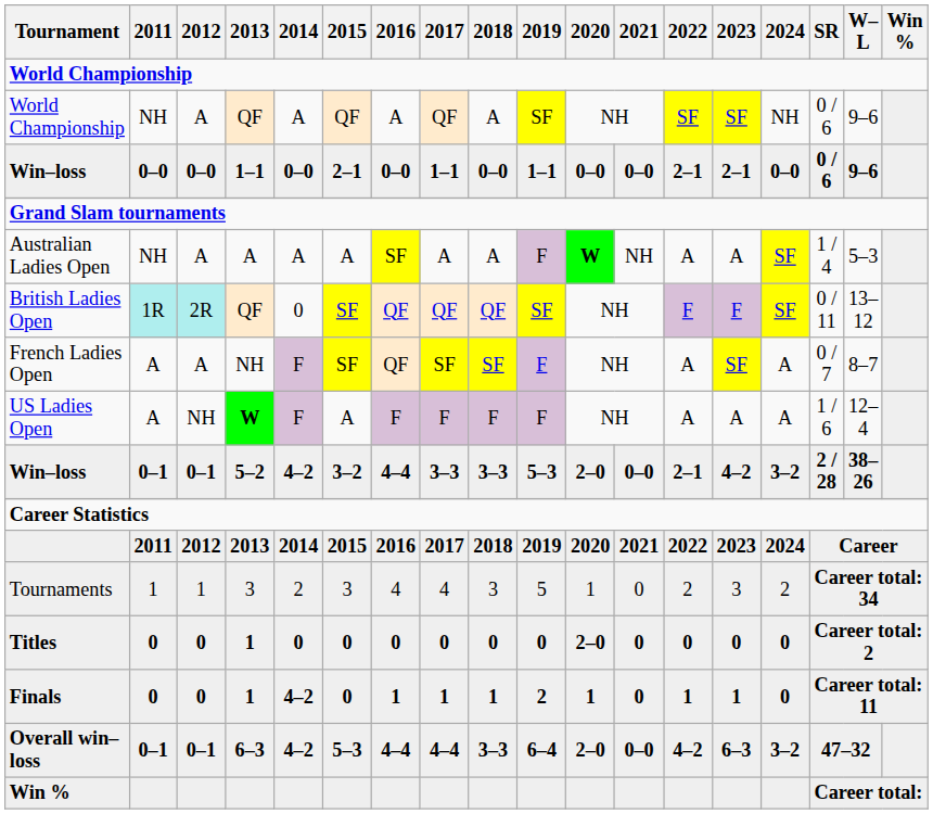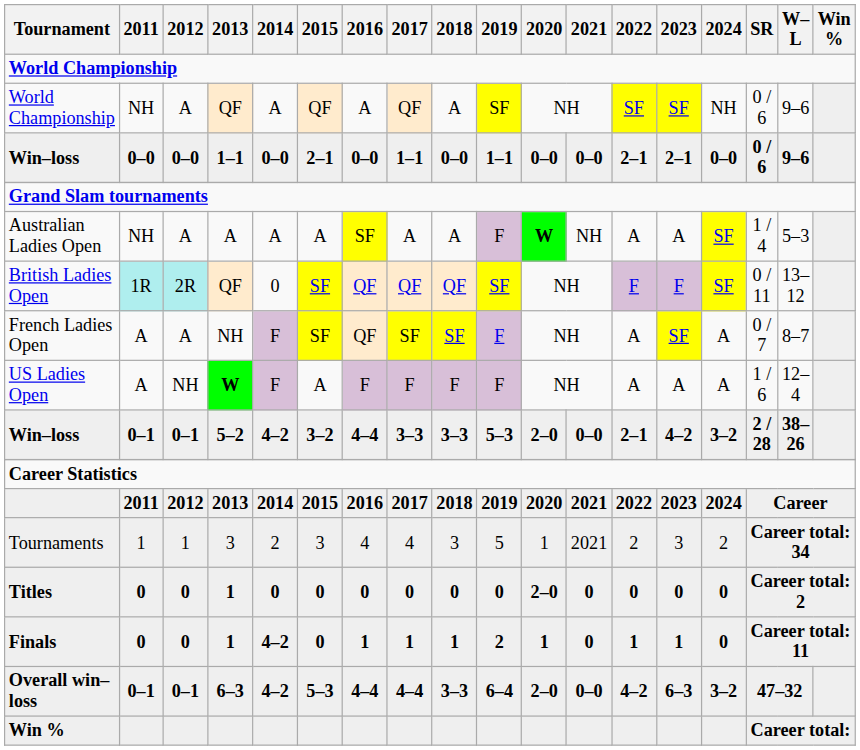 <table class="wikitable nowrap" style=text-align:center;font-size:94%>
 <tr>
 <th>Tournament</th>
 <th>2011</th>
 <th>2012</th>
 <th>2013</th>
 <th>2014</th>
 <th>2015</th>
 <th>2016</th>
 <th>2017</th>
 <th>2018</th>
 <th>2019</th>
 <th>2020</th>
 <th>2021</th>
 <th>2022</th>
 <th>2023</th>
 <th>2024</th>
 <th>SR</th>
 <th>W–L</th>
 <th>Win %</th>
 </tr>
 <tr>
 <td colspan="18" style="text-align:left"><strong><a href='#'>World Championship</a></strong></td>
 </tr>
 <tr>
 <td align=left><a href='#'>World Championship</a></td>
 <td>NH</td>
 <td>A</td>
 <td bgcolor=ffebcd>QF</td>
 <td>A</td>
 <td bgcolor=ffebcd>QF</td>
 <td>A</td>
 <td bgcolor=ffebcd>QF</td>
 <td>A</td>
 <td style="background:yellow;">SF</td>
 <td colspan=2>NH</td>
 <td style="background:yellow;"><a href='#'>SF</a></td>
 <td style="background:yellow;"><a href='#'>SF</a></td>
 <td>NH</td>
 <td>0 / 6</td>
 <td>9–6</td>
 <td bgcolor=efefef></td>
 </tr>
 <tr style=font-weight:bold;background:#efefef>
 <td style=text-align:left>Win–loss</td>
 <td>0–0</td>
 <td>0–0</td>
 <td>1–1</td>
 <td>0–0</td>
 <td>2–1</td>
 <td>0–0</td>
 <td>1–1</td>
 <td>0–0</td>
 <td>1–1</td>
 <td>0–0</td>
 <td>0–0</td>
 <td>2–1</td>
 <td>2–1</td>
 <td>0–0</td>
 <td>0 / 6</td>
 <td>9–6</td>
 <td bgcolor=efefef></td>
 </tr>
 <tr style=font-weight:bold;background:#efefef>
 </tr>
 <tr>
 <td colspan="18" style="text-align:left"><strong><a href='#'>Grand Slam tournaments</a></strong></td>
 </tr>
 <tr>
 <td align=left>Australian Ladies Open</td>
 <td>NH</td>
 <td>A</td>
 <td>A</td>
 <td>A</td>
 <td>A</td>
 <td style="background:yellow;">SF</td>
 <td>A</td>
 <td>A</td>
 <td style="background:thistle;">F</td>
 <td bgcolor=lime><strong>W</strong></td>
 <td>NH</td>
 <td>A</td>
 <td>A</td>
 <td style="background:yellow;"><a href='#'>SF</a></td>
 <td>1 / 4</td>
 <td>5–3</td>
 <td bgcolor=efefef></td>
 </tr>
 <tr>
 <td align=left><a href='#'>British Ladies Open</a></td>
 <td bgcolor=afeeee>1R</td>
 <td bgcolor=afeeee>2R</td>
 <td bgcolor=ffebcd>QF</td>
 <td>0</td>
 <td style="background:yellow;"><a href='#'>SF</a></td>
 <td bgcolor=ffebcd><a href='#'>QF</a></td>
 <td bgcolor=ffebcd><a href='#'>QF</a></td>
 <td bgcolor=ffebcd><a href='#'>QF</a></td>
 <td style="background:yellow;"><a href='#'>SF</a></td>
 <td colspan=2>NH</td>
 <td style="background:thistle;"><a href='#'>F</a></td>
 <td style="background:thistle;"><a href='#'>F</a></td>
 <td style="background:yellow;"><a href='#'>SF</a></td>
 <td>0 / 11</td>
 <td>13–12</td>
 <td bgcolor=efefef></td>
 </tr>
 <tr>
 <td align=left>French Ladies Open</td>
 <td>A</td>
 <td>A</td>
 <td>NH</td>
 <td style="background:thistle;">F</td>
 <td style="background:yellow;">SF</td>
 <td bgcolor=ffebcd>QF</td>
 <td style="background:yellow;">SF</td>
 <td style="background:yellow;"><a href='#'>SF</a></td>
 <td style="background:thistle;"><a href='#'>F</a></td>
 <td colspan=2>NH</td>
 <td>A</td>
 <td style="background:yellow;"><a href='#'>SF</a></td>
 <td>A</td>
 <td>0 / 7</td>
 <td>8–7</td>
 <td bgcolor=efefef></td>
 </tr>
 <tr>
 <td align=left><a href='#'>US Ladies Open</a></td>
 <td>A</td>
 <td>NH</td>
 <td bgcolor=lime><strong>W</strong></td>
 <td style="background:thistle;">F</td>
 <td>A</td>
 <td style="background:thistle;">F</td>
 <td style="background:thistle;">F</td>
 <td style="background:thistle;">F</td>
 <td style="background:thistle;">F</td>
 <td colspan=2>NH</td>
 <td>A</td>
 <td>A</td>
 <td>A</td>
 <td>1 / 6</td>
 <td>12–4</td>
 <td bgcolor=efefef></td>
 </tr>
 <tr style=font-weight:bold;background:#efefef>
 <td style=text-align:left>Win–loss</td>
 <td>0–1</td>
 <td>0–1</td>
 <td>5–2</td>
 <td>4–2</td>
 <td>3–2</td>
 <td>4–4</td>
 <td>3–3</td>
 <td>3–3</td>
 <td>5–3</td>
 <td>2–0</td>
 <td>0–0</td>
 <td>2–1</td>
 <td>4–2</td>
 <td>3–2</td>
 <td>2 / 28</td>
 <td>38–26</td>
 <td bgcolor=efefef></td>
 </tr>
 <tr>
 </tr>
 <tr>
 <td colspan="18" style="text-align:left"><strong>Career Statistics</strong></td>
 </tr>
 <tr style="font-weight:bold;background:#EFEFEF;">
 <td></td>
 <td>2011</td>
 <td>2012</td>
 <td>2013</td>
 <td>2014</td>
 <td>2015</td>
 <td>2016</td>
 <td>2017</td>
 <td>2018</td>
 <td>2019</td>
 <td>2020</td>
 <td>2021</td>
 <td>2022</td>
 <td>2023</td>
 <td>2024</td>
 <td colspan=3>Career</td>
 </tr>
 <tr style="background:#EFEFEF">
 <td align=left>Tournaments</td>
 <td>1</td>
 <td>1</td>
 <td>3</td>
 <td>2</td>
 <td>3</td>
 <td>4</td>
 <td>4</td>
 <td>3</td>
 <td>5</td>
 <td>1</td>
-<td>0</td>
+<td>2021</td>
 <td>2</td>
 <td>3</td>
 <td>2</td>
 <td colspan="3"><strong>Career total: 34</strong></td>
 </tr>
 <tr style=font-weight:bold;background:#efefef>
 <td style=text-align:left>Titles</td>
 <td>0</td>
 <td>0</td>
 <td>1</td>
 <td>0</td>
 <td>0</td>
 <td>0</td>
 <td>0</td>
 <td>0</td>
 <td>0</td>
 <td>2–0</td>
 <td>0</td>
 <td>0</td>
 <td>0</td>
 <td>0</td>
 <td colspan="3"><strong>Career total: 2</strong></td>
 </tr>
 <tr style=font-weight:bold;background:#efefef>
 <td style=text-align:left>Finals</td>
 <td>0</td>
 <td>0</td>
 <td>1</td>
 <td>4–2</td>
 <td>0</td>
 <td>1</td>
 <td>1</td>
 <td>1</td>
 <td>2</td>
 <td>1</td>
 <td>0</td>
 <td>1</td>
 <td>1</td>
 <td>0</td>
 <td colspan="3"><strong>Career total: 11</strong></td>
 </tr>
 <tr style=font-weight:bold;background:#efefef>
 <td style=text-align:left>Overall win–loss</td>
 <td>0–1</td>
 <td>0–1</td>
 <td>6–3</td>
 <td>4–2</td>
 <td>5–3</td>
 <td>4–4</td>
 <td>4–4</td>
 <td>3–3</td>
 <td>6–4</td>
 <td>2–0</td>
 <td>0–0</td>
 <td>4–2</td>
 <td>6–3</td>
 <td>3–2</td>
 <td colspan="2">47–32</td>
 <td></td>
 </tr>
 <tr style=font-weight:bold;background:#efefef>
 <td align=left>Win %</td>
 <td></td>
 <td></td>
 <td></td>
 <td></td>
 <td></td>
 <td></td>
 <td></td>
 <td></td>
 <td></td>
 <td></td>
 <td></td>
 <td></td>
 <td></td>
 <td></td>
 <td colspan="3"><strong>Career total: </strong></td>
 </tr>
 </table>
